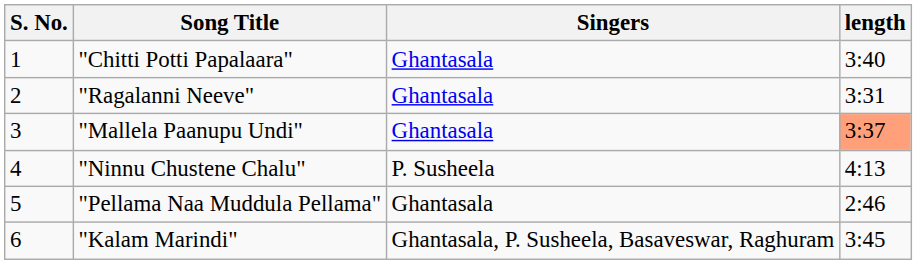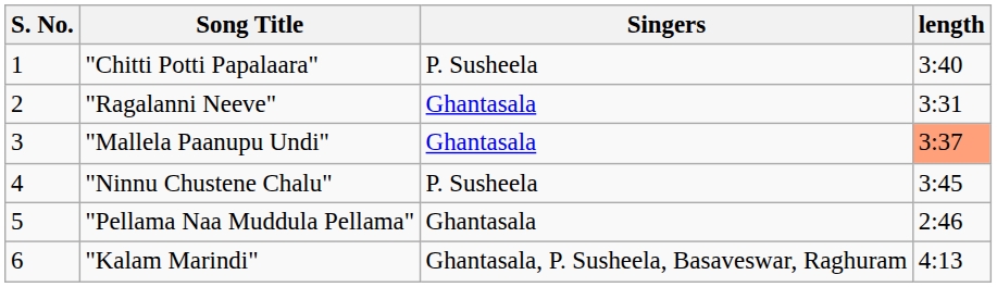 <table class="wikitable">
 <tr>
 <th>S. No.</th>
 <th>Song Title</th>
 <th>Singers</th>
 <th>length</th>
 </tr>
 <tr>
 <td>1</td>
 <td>"Chitti Potti Papalaara"</td>
-<td><a href='#'>Ghantasala</a></td>
+<td>P. Susheela</td>
 <td>3:40</td>
 </tr>
 <tr>
 <td>2</td>
 <td>"Ragalanni Neeve"</td>
 <td><a href='#'>Ghantasala</a></td>
 <td>3:31</td>
 </tr>
 <tr>
 <td>3</td>
 <td>"Mallela Paanupu Undi"</td>
 <td><a href='#'>Ghantasala</a></td>
 <td style="background: lightsalmon;">3:37</td>
 </tr>
 <tr>
 <td>4</td>
 <td>"Ninnu Chustene Chalu"</td>
 <td>P. Susheela</td>
-<td>4:13</td>
+<td>3:45</td>
 </tr>
 <tr>
 <td>5</td>
 <td>"Pellama Naa Muddula Pellama"</td>
 <td>Ghantasala</td>
 <td>2:46</td>
 </tr>
 <tr>
 <td>6</td>
 <td>"Kalam Marindi"</td>
 <td>Ghantasala, P. Susheela, Basaveswar, Raghuram</td>
-<td>3:45</td>
+<td>4:13</td>
 </tr>
 </table>
